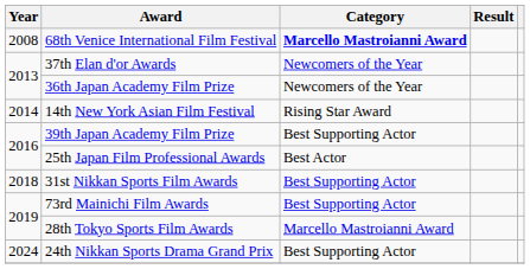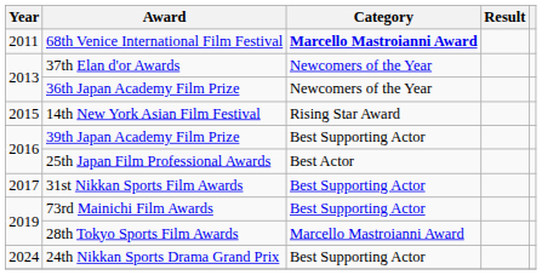 <table class="wikitable plainrowheaders sortable" style="font-size:100%">
 <tr>
 <th scope="col">Year</th>
 <th scope="col">Award</th>
 <th scope="col">Category</th>
 <th scope="col">Result</th>
 <th scope="col" class="unsortable"></th>
 </tr>
 <tr>
-<td>2008</td>
+<td>2011</td>
 <td><a href='#'>68th Venice International Film Festival</a></td>
 <td><strong><a href='#'>Marcello Mastroianni Award</a></strong></td>
 <td></td>
 <td></td>
 </tr>
 <tr>
 <td rowspan="2">2013</td>
 <td>37th <a href='#'>Elan d'or Awards</a></td>
 <td><a href='#'>Newcomers of the Year</a></td>
 <td></td>
 <td></td>
 </tr>
 <tr>
 <td><a href='#'>36th Japan Academy Film Prize</a></td>
 <td>Newcomers of the Year</td>
 <td></td>
 <td></td>
 </tr>
 <tr>
-<td>2014</td>
+<td>2015</td>
 <td>14th <a href='#'>New York Asian Film Festival</a></td>
 <td>Rising Star Award</td>
 <td></td>
 <td></td>
 </tr>
 <tr>
 <td rowspan="2">2016</td>
 <td><a href='#'>39th Japan Academy Film Prize</a></td>
 <td>Best Supporting Actor</td>
 <td></td>
 <td></td>
 </tr>
 <tr>
 <td>25th <a href='#'>Japan Film Professional Awards</a></td>
 <td>Best Actor</td>
 <td></td>
 <td></td>
 </tr>
 <tr>
-<td>2018</td>
+<td>2017</td>
 <td>31st <a href='#'>Nikkan Sports Film Awards</a></td>
 <td><a href='#'>Best Supporting Actor</a></td>
 <td></td>
 <td></td>
 </tr>
 <tr>
 <td rowspan="2">2019</td>
 <td>73rd <a href='#'>Mainichi Film Awards</a></td>
 <td><a href='#'>Best Supporting Actor</a></td>
 <td></td>
 <td></td>
 </tr>
 <tr>
 <td>28th <a href='#'>Tokyo Sports Film Awards</a></td>
 <td><a href='#'>Marcello Mastroianni Award</a></td>
 <td></td>
 <td></td>
 </tr>
 <tr>
 <td>2024</td>
 <td>24th <a href='#'>Nikkan Sports Drama Grand Prix</a></td>
 <td>Best Supporting Actor</td>
 <td></td>
 <td></td>
 </tr>
 <tr>
 </tr>
 </table>
